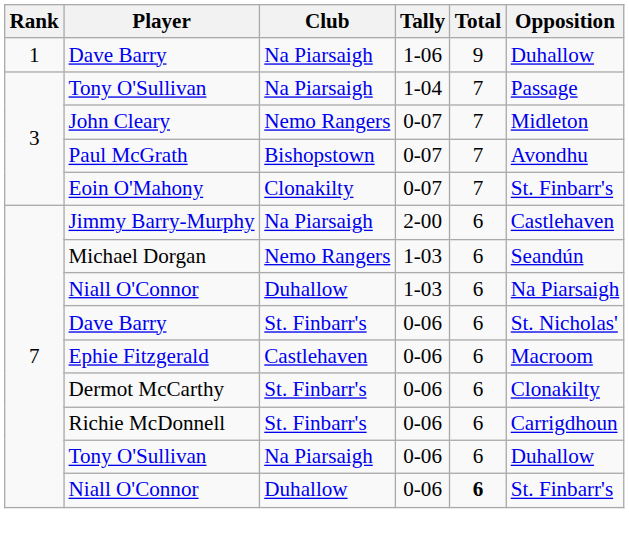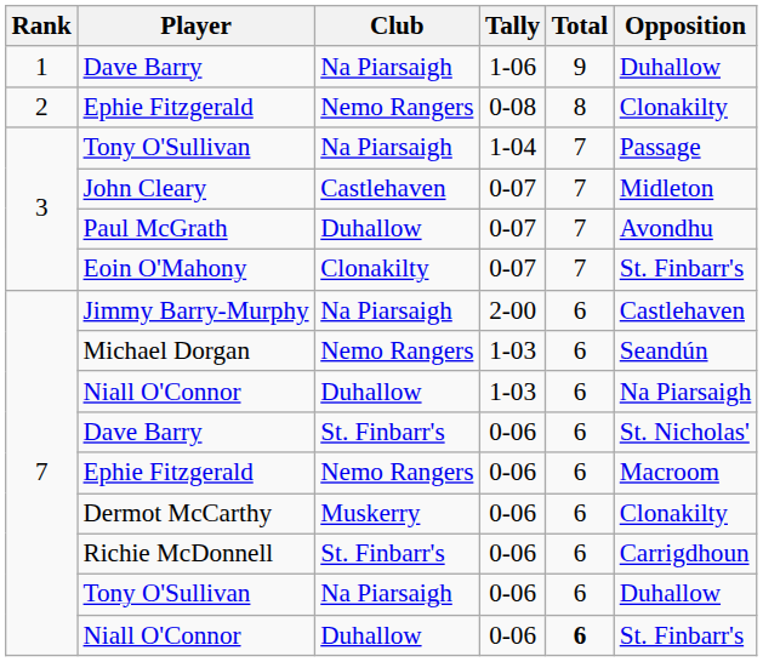 <table class="wikitable">
 <tr>
 <th>Rank</th>
 <th>Player</th>
 <th>Club</th>
 <th>Tally</th>
 <th>Total</th>
 <th>Opposition</th>
 </tr>
 <tr>
 <td rowspan="1" style="text-align:center;">1</td>
 <td><a href='#'>Dave Barry</a></td>
 <td><a href='#'>Na Piarsaigh</a></td>
 <td align=center>1-06</td>
 <td align=center>9</td>
 <td><a href='#'>Duhallow</a></td>
 </tr>
 <tr>
+<td rowspan="1" style="text-align:center;">2</td>
+<td><a href='#'>Ephie Fitzgerald</a></td>
+<td><a href='#'>Nemo Rangers</a></td>
+<td align=center>0-08</td>
+<td align=center>8</td>
+<td><a href='#'>Clonakilty</a></td>
+</tr>
+<tr>
 <td rowspan="4" style="text-align:center;">3</td>
 <td><a href='#'>Tony O'Sullivan</a></td>
 <td><a href='#'>Na Piarsaigh</a></td>
 <td align=center>1-04</td>
 <td align=center>7</td>
 <td><a href='#'>Passage</a></td>
 </tr>
 <tr>
 <td><a href='#'>John Cleary</a></td>
-<td><a href='#'>Nemo Rangers</a></td>
+<td><a href='#'>Castlehaven</a></td>
 <td align=center>0-07</td>
 <td align=center>7</td>
 <td><a href='#'>Midleton</a></td>
 </tr>
 <tr>
 <td><a href='#'>Paul McGrath</a></td>
-<td><a href='#'>Bishopstown</a></td>
+<td><a href='#'>Duhallow</a></td>
 <td align=center>0-07</td>
 <td align=center>7</td>
 <td><a href='#'>Avondhu</a></td>
 </tr>
 <tr>
 <td><a href='#'>Eoin O'Mahony</a></td>
 <td><a href='#'>Clonakilty</a></td>
 <td align=center>0-07</td>
 <td align=center>7</td>
 <td><a href='#'>St. Finbarr's</a></td>
 </tr>
 <tr>
 <td rowspan="9" style="text-align:center;">7</td>
 <td><a href='#'>Jimmy Barry-Murphy</a></td>
 <td><a href='#'>Na Piarsaigh</a></td>
 <td align=center>2-00</td>
 <td align=center>6</td>
 <td><a href='#'>Castlehaven</a></td>
 </tr>
 <tr>
 <td>Michael Dorgan</td>
 <td><a href='#'>Nemo Rangers</a></td>
 <td align=center>1-03</td>
 <td align=center>6</td>
 <td><a href='#'>Seandún</a></td>
 </tr>
 <tr>
 <td><a href='#'>Niall O'Connor</a></td>
 <td><a href='#'>Duhallow</a></td>
 <td align=center>1-03</td>
 <td align=center>6</td>
 <td><a href='#'>Na Piarsaigh</a></td>
 </tr>
 <tr>
 <td><a href='#'>Dave Barry</a></td>
 <td><a href='#'>St. Finbarr's</a></td>
 <td align=center>0-06</td>
 <td align=center>6</td>
 <td><a href='#'>St. Nicholas'</a></td>
 </tr>
 <tr>
 <td><a href='#'>Ephie Fitzgerald</a></td>
-<td><a href='#'>Castlehaven</a></td>
+<td><a href='#'>Nemo Rangers</a></td>
 <td align=center>0-06</td>
 <td align=center>6</td>
 <td><a href='#'>Macroom</a></td>
 </tr>
 <tr>
 <td>Dermot McCarthy</td>
-<td><a href='#'>St. Finbarr's</a></td>
+<td><a href='#'>Muskerry</a></td>
 <td align=center>0-06</td>
 <td align=center>6</td>
 <td><a href='#'>Clonakilty</a></td>
 </tr>
 <tr>
 <td>Richie McDonnell</td>
 <td><a href='#'>St. Finbarr's</a></td>
 <td align=center>0-06</td>
 <td align=center>6</td>
 <td><a href='#'>Carrigdhoun</a></td>
 </tr>
 <tr>
 <td><a href='#'>Tony O'Sullivan</a></td>
 <td><a href='#'>Na Piarsaigh</a></td>
 <td align=center>0-06</td>
 <td align=center>6</td>
 <td><a href='#'>Duhallow</a></td>
 </tr>
 <tr>
 <td><a href='#'>Niall O'Connor</a></td>
 <td><a href='#'>Duhallow</a></td>
 <td align=center>0-06</td>
 <td align=center><strong>6</strong></td>
 <td><a href='#'>St. Finbarr's</a></td>
 </tr>
 </table>
